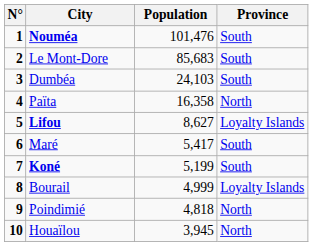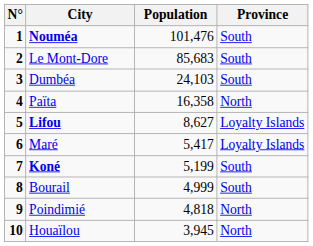 <table class="wikitable sortable">
 <tr>
 <th style="width:5px;">N°</th>
 <th style="width:120px;">City</th>
 <th style="width:90px;">Population</th>
 <th style="width:100px;">Province</th>
 </tr>
 <tr>
 <td style="text-align:right;"><strong>1</strong></td>
 <td><strong><a href='#'>Nouméa</a></strong></td>
 <td style="text-align:right;">101,476</td>
 <td><a href='#'>South</a></td>
 </tr>
 <tr>
 <td style="text-align:right;"><strong>2</strong></td>
 <td><a href='#'>Le Mont-Dore</a></td>
 <td style="text-align:right;">85,683</td>
 <td><a href='#'>South</a></td>
 </tr>
 <tr>
 <td style="text-align:right;"><strong>3</strong></td>
 <td><a href='#'>Dumbéa</a></td>
 <td style="text-align:right;">24,103</td>
 <td><a href='#'>South</a></td>
 </tr>
 <tr>
 <td style="text-align:right;"><strong>4</strong></td>
 <td><a href='#'>Païta</a></td>
 <td style="text-align:right;">16,358</td>
 <td><a href='#'>North</a></td>
 </tr>
 <tr>
 <td style="text-align:right;"><strong>5</strong></td>
 <td><strong><a href='#'>Lifou</a></strong></td>
 <td style="text-align:right;">8,627</td>
 <td><a href='#'>Loyalty Islands</a></td>
 </tr>
 <tr>
 <td style="text-align:right;"><strong>6</strong></td>
 <td><a href='#'>Maré</a></td>
 <td style="text-align:right;">5,417</td>
-<td><a href='#'>South</a></td>
+<td><a href='#'>Loyalty Islands</a></td>
 </tr>
 <tr>
 <td style="text-align:right;"><strong>7</strong></td>
 <td><strong><a href='#'>Koné</a></strong></td>
 <td style="text-align:right;">5,199</td>
 <td><a href='#'>South</a></td>
 </tr>
 <tr>
 <td style="text-align:right;"><strong>8</strong></td>
 <td><a href='#'>Bourail</a></td>
 <td style="text-align:right;">4,999</td>
-<td><a href='#'>Loyalty Islands</a></td>
+<td><a href='#'>South</a></td>
 </tr>
 <tr>
 <td style="text-align:right;"><strong>9</strong></td>
 <td><a href='#'>Poindimié</a></td>
 <td style="text-align:right;">4,818</td>
 <td><a href='#'>North</a></td>
 </tr>
 <tr>
 <td style="text-align:right;"><strong>10</strong></td>
 <td><a href='#'>Houaïlou</a></td>
 <td style="text-align:right;">3,945</td>
 <td><a href='#'>North</a></td>
 </tr>
 </table>
